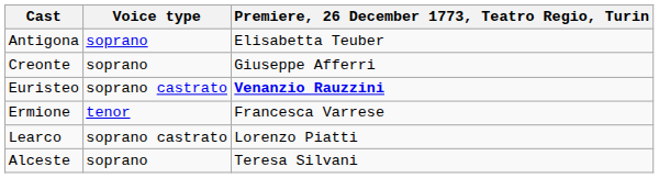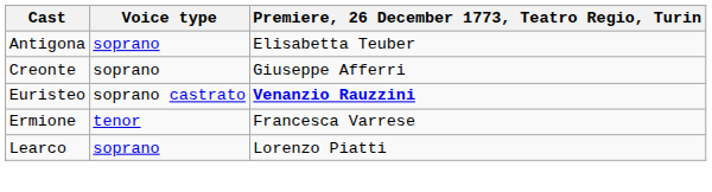 <table class="wikitable">
 <tr>
 <th>Cast</th>
 <th>Voice type</th>
 <th>Premiere, 26 December 1773, Teatro Regio, Turin</th>
 </tr>
 <tr>
 <td>Antigona</td>
 <td><a href='#'>soprano</a></td>
 <td>Elisabetta Teuber</td>
 </tr>
 <tr>
 <td>Creonte</td>
 <td>soprano</td>
 <td>Giuseppe Afferri</td>
 </tr>
 <tr>
 <td>Euristeo</td>
 <td>soprano <a href='#'>castrato</a></td>
 <td><strong><a href='#'>Venanzio Rauzzini</a></strong></td>
 </tr>
 <tr>
 <td>Ermione</td>
 <td><a href='#'>tenor</a></td>
 <td>Francesca Varrese</td>
 </tr>
 <tr>
 <td>Learco</td>
-<td>soprano castrato</td>
+<td><a href='#'>soprano</a></td>
 <td>Lorenzo Piatti</td>
 </tr>
-<tr>
-<td>Alceste</td>
-<td>soprano</td>
-<td>Teresa Silvani</td>
-</tr>
 </table>
